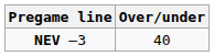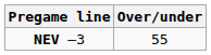 <table class="wikitable">
 <tr align="center">
 <th style=>Pregame line</th>
 <th style=>Over/under</th>
 </tr>
 <tr align="center">
 <td><strong>NEV</strong> –3</td>
-<td>40</td>
+<td>55</td>
 </tr>
 </table>
